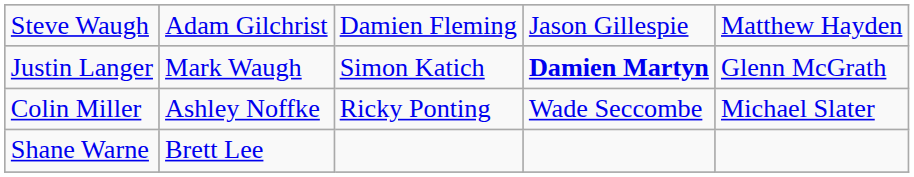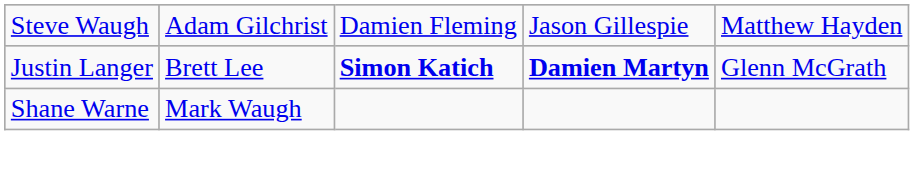 <table class="wikitable">
 <tr>
 <td><a href='#'>Steve Waugh</a></td>
 <td><a href='#'>Adam Gilchrist</a></td>
 <td><a href='#'>Damien Fleming</a></td>
 <td><a href='#'>Jason Gillespie</a></td>
 <td><a href='#'>Matthew Hayden</a></td>
 </tr>
 <tr>
 <td><a href='#'>Justin Langer</a></td>
-<td><a href='#'>Mark Waugh</a></td>
-<td><a href='#'>Simon Katich</a></td>
+<td><a href='#'>Brett Lee</a></td>
+<td><strong><a href='#'>Simon Katich</a></strong></td>
 <td><strong><a href='#'>Damien Martyn</a></strong></td>
 <td><a href='#'>Glenn McGrath</a></td>
 </tr>
 <tr>
-<td><a href='#'>Colin Miller</a></td>
-<td><a href='#'>Ashley Noffke</a></td>
-<td><a href='#'>Ricky Ponting</a></td>
-<td><a href='#'>Wade Seccombe</a></td>
-<td><a href='#'>Michael Slater</a></td>
-</tr>
-<tr>
 <td><a href='#'>Shane Warne</a></td>
-<td><a href='#'>Brett Lee</a></td>
+<td><a href='#'>Mark Waugh</a></td>
 <td></td>
 <td></td>
 <td></td>
 </tr>
 </table>
